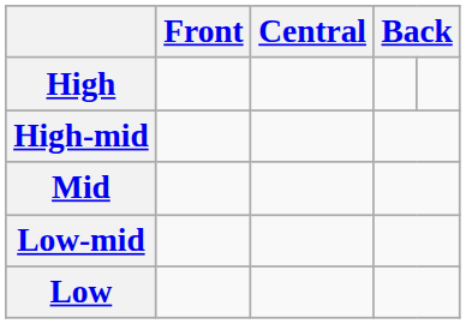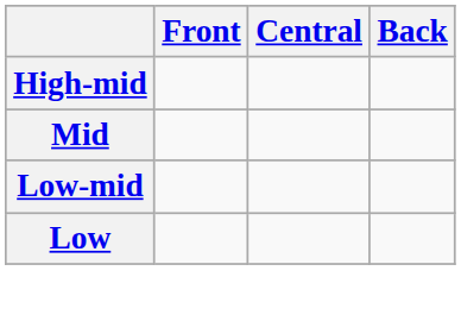 <table class="wikitable" style="text-align:center">
 <tr>
 <th></th>
 <th><a href='#'>Front</a></th>
 <th><a href='#'>Central</a></th>
 <th colspan="2"><a href='#'>Back</a></th>
-</tr>
-<tr>
-<th><a href='#'>High</a></th>
-<td align="center"></td>
-<td></td>
-<td></td>
-<td></td>
 </tr>
 <tr>
 <th><a href='#'>High-mid</a></th>
 <td></td>
 <td></td>
 <td colspan="2"></td>
 </tr>
 <tr>
 <th><a href='#'>Mid</a></th>
 <td></td>
 <td></td>
 <td colspan="2"></td>
 </tr>
 <tr>
 <th><a href='#'>Low-mid</a></th>
 <td></td>
 <td></td>
 <td colspan="2"></td>
 </tr>
 <tr>
 <th><a href='#'>Low</a></th>
 <td></td>
 <td></td>
 <td colspan="2"></td>
 </tr>
 </table>
